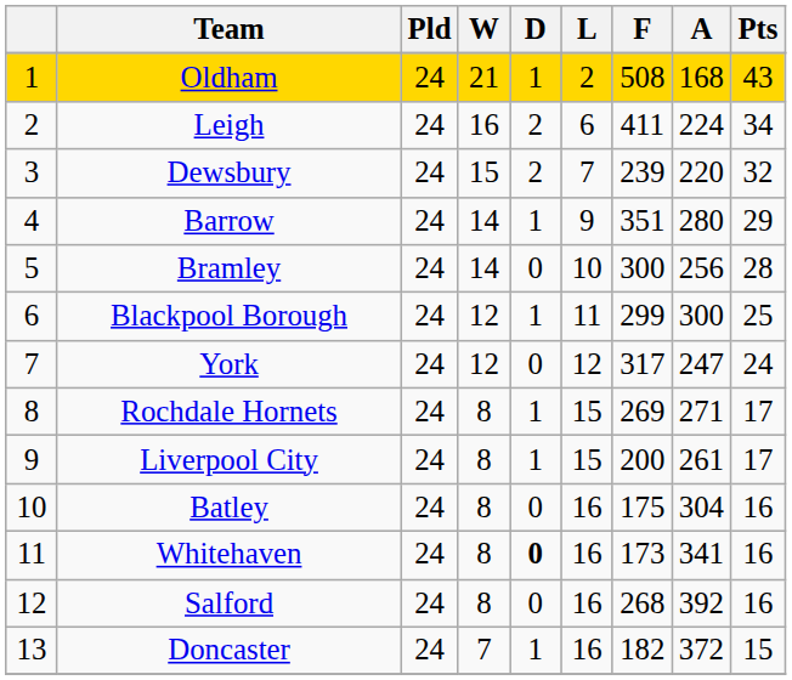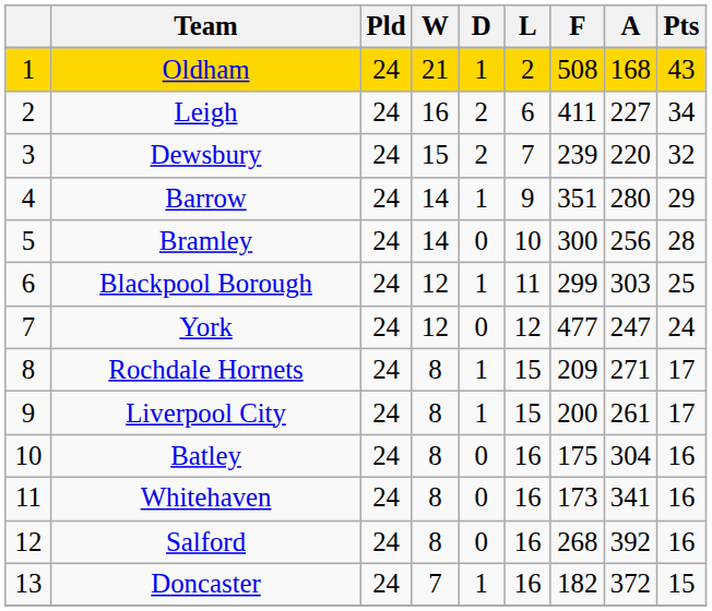 <table class="wikitable" style="text-align:center;">
 <tr>
 <th width=20 abbr="Position"></th>
 <th width=175>Team</th>
 <th width=20 abbr="Played">Pld</th>
 <th width=20 abbr="Won">W</th>
 <th width=20 abbr="Drawn">D</th>
 <th width=20 abbr="Lost">L</th>
 <th width=20 abbr="F">F</th>
 <th width=20 abbr="A">A</th>
 <th width=20 abbr="Points">Pts</th>
 </tr>
 <tr>
 </tr>
 <tr align=center style="background:#FFD700;">
 <td>1</td>
 <td><a href='#'>Oldham</a></td>
 <td>24</td>
 <td>21</td>
 <td>1</td>
 <td>2</td>
 <td>508</td>
 <td>168</td>
 <td>43</td>
 </tr>
 <tr align=center style="background:">
 <td>2</td>
 <td><a href='#'>Leigh</a></td>
 <td>24</td>
 <td>16</td>
 <td>2</td>
 <td>6</td>
 <td>411</td>
-<td>224</td>
+<td>227</td>
 <td>34</td>
 </tr>
 <tr align=center style="background:">
 <td>3</td>
 <td><a href='#'>Dewsbury</a></td>
 <td>24</td>
 <td>15</td>
 <td>2</td>
 <td>7</td>
 <td>239</td>
 <td>220</td>
 <td>32</td>
 </tr>
 <tr align=center style="background:">
 <td>4</td>
 <td><a href='#'>Barrow</a></td>
 <td>24</td>
 <td>14</td>
 <td>1</td>
 <td>9</td>
 <td>351</td>
 <td>280</td>
 <td>29</td>
 </tr>
 <tr align=center style="background:">
 <td>5</td>
 <td><a href='#'>Bramley</a></td>
 <td>24</td>
 <td>14</td>
 <td>0</td>
 <td>10</td>
 <td>300</td>
 <td>256</td>
 <td>28</td>
 </tr>
 <tr align=center style="background:">
 <td>6</td>
 <td><a href='#'>Blackpool Borough</a></td>
 <td>24</td>
 <td>12</td>
 <td>1</td>
 <td>11</td>
 <td>299</td>
-<td>300</td>
+<td>303</td>
 <td>25</td>
 </tr>
 <tr align=center style="background:">
 <td>7</td>
 <td><a href='#'>York</a></td>
 <td>24</td>
 <td>12</td>
 <td>0</td>
 <td>12</td>
-<td>317</td>
+<td>477</td>
 <td>247</td>
 <td>24</td>
 </tr>
 <tr align=center style="background:">
 <td>8</td>
 <td><a href='#'>Rochdale Hornets</a></td>
 <td>24</td>
 <td>8</td>
 <td>1</td>
 <td>15</td>
-<td>269</td>
+<td>209</td>
 <td>271</td>
 <td>17</td>
 </tr>
 <tr align=center style="background:">
 <td>9</td>
 <td><a href='#'>Liverpool City</a></td>
 <td>24</td>
 <td>8</td>
 <td>1</td>
 <td>15</td>
 <td>200</td>
 <td>261</td>
 <td>17</td>
 </tr>
 <tr align=center style="background:">
 <td>10</td>
 <td><a href='#'>Batley</a></td>
 <td>24</td>
 <td>8</td>
 <td>0</td>
 <td>16</td>
 <td>175</td>
 <td>304</td>
 <td>16</td>
 </tr>
 <tr align=center style="background:">
 <td>11</td>
 <td><a href='#'>Whitehaven</a></td>
 <td>24</td>
 <td>8</td>
-<td><strong>0</strong></td>
+<td>0</td>
 <td>16</td>
 <td>173</td>
 <td>341</td>
 <td>16</td>
 </tr>
 <tr align=center style="background:">
 <td>12</td>
 <td><a href='#'>Salford</a></td>
 <td>24</td>
 <td>8</td>
 <td>0</td>
 <td>16</td>
 <td>268</td>
 <td>392</td>
 <td>16</td>
 </tr>
 <tr align=center style="background:">
 <td>13</td>
 <td><a href='#'>Doncaster</a></td>
 <td>24</td>
 <td>7</td>
 <td>1</td>
 <td>16</td>
 <td>182</td>
 <td>372</td>
 <td>15</td>
 </tr>
 <tr>
 </tr>
 </table>
